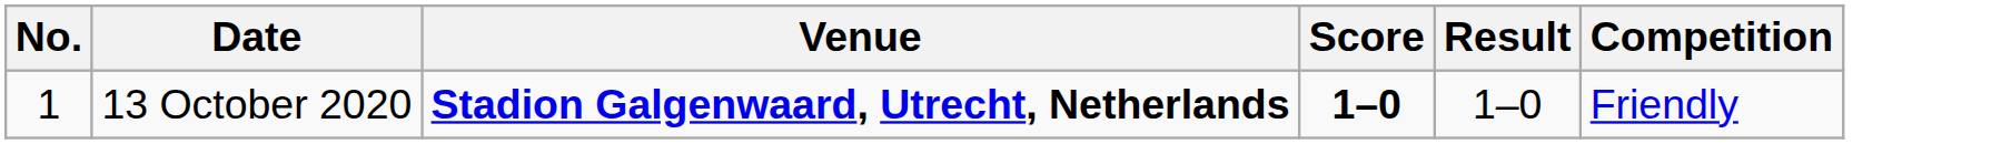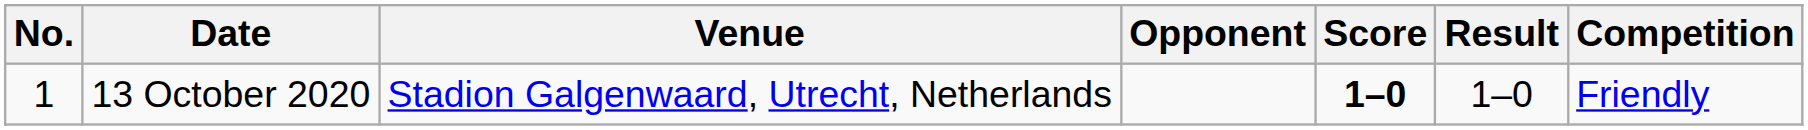 <table class="wikitable sortable">
 <tr>
 <th scope="col">No.</th>
 <th scope="col">Date</th>
 <th scope="col">Venue</th>
+<th scope="col">Opponent</th>
 <th scope="col">Score</th>
 <th scope="col">Result</th>
 <th scope="col">Competition</th>
 </tr>
 <tr>
 <td align="center">1</td>
 <td>13 October 2020</td>
-<td><strong><a href='#'>Stadion Galgenwaard</a>, <a href='#'>Utrecht</a>, Netherlands</strong></td>
+<td><a href='#'>Stadion Galgenwaard</a>, <a href='#'>Utrecht</a>, Netherlands</td>
+<td></td>
 <td align="center"><strong>1–0</strong></td>
 <td align="center">1–0</td>
 <td><a href='#'>Friendly</a></td>
 </tr>
 </table>
